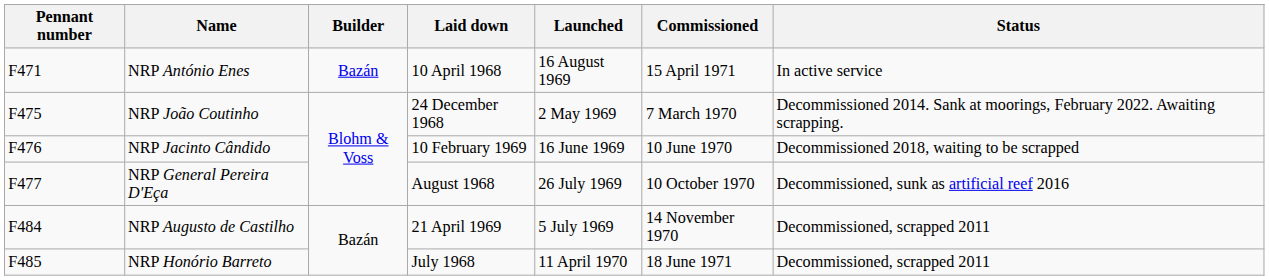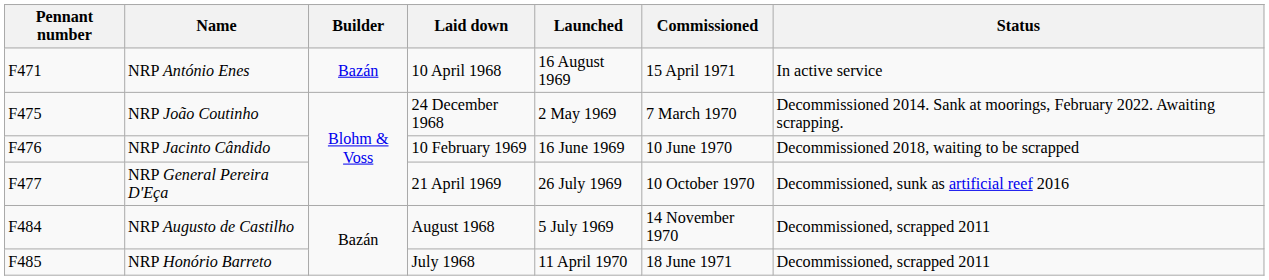 <table class="wikitable plainrowheaders">
 <tr>
 </tr>
 <tr>
 <th scope="col">Pennant number</th>
 <th scope="col">Name</th>
 <th scope="col">Builder</th>
 <th scope="col">Laid down</th>
 <th scope="col">Launched</th>
 <th scope="col">Commissioned</th>
 <th scope="col">Status</th>
 </tr>
 <tr --->
 <td scope="row">F471</td>
 <td>NRP <em>António Enes</em></td>
 <td align="center"><a href='#'>Bazán</a></td>
 <td>10 April 1968</td>
 <td>16 August 1969</td>
 <td>15 April 1971</td>
 <td>In active service</td>
 </tr>
 <tr>
 <td scope="row">F475</td>
 <td>NRP <em>João Coutinho</em></td>
 <td rowspan="3" align="center"><a href='#'>Blohm & Voss</a></td>
 <td>24 December 1968</td>
 <td>2 May 1969</td>
 <td>7 March 1970</td>
 <td>Decommissioned 2014. Sank at moorings, February 2022. Awaiting scrapping.</td>
 </tr>
 <tr>
 <td scope="row">F476</td>
 <td>NRP <em>Jacinto Cândido</em></td>
 <td>10 February 1969</td>
 <td>16 June 1969</td>
 <td>10 June 1970</td>
 <td>Decommissioned 2018, waiting to be scrapped</td>
 </tr>
 <tr>
 <td scope="row">F477</td>
 <td>NRP <em>General Pereira D'Eça</em></td>
-<td>August 1968</td>
+<td>21 April 1969</td>
 <td>26 July 1969</td>
 <td>10 October 1970</td>
 <td>Decommissioned, sunk as <a href='#'>artificial reef</a> 2016</td>
 </tr>
 <tr>
 <td scope="row">F484</td>
 <td>NRP <em>Augusto de Castilho</em></td>
 <td rowspan="2" align="center">Bazán</td>
-<td>21 April 1969</td>
+<td>August 1968</td>
 <td>5 July 1969</td>
 <td>14 November 1970</td>
 <td>Decommissioned, scrapped 2011</td>
 </tr>
 <tr>
 <td scope="row">F485</td>
 <td>NRP <em>Honório Barreto</em></td>
 <td>July 1968</td>
 <td>11 April 1970</td>
 <td>18 June 1971</td>
 <td>Decommissioned, scrapped 2011</td>
 </tr>
 </table>
